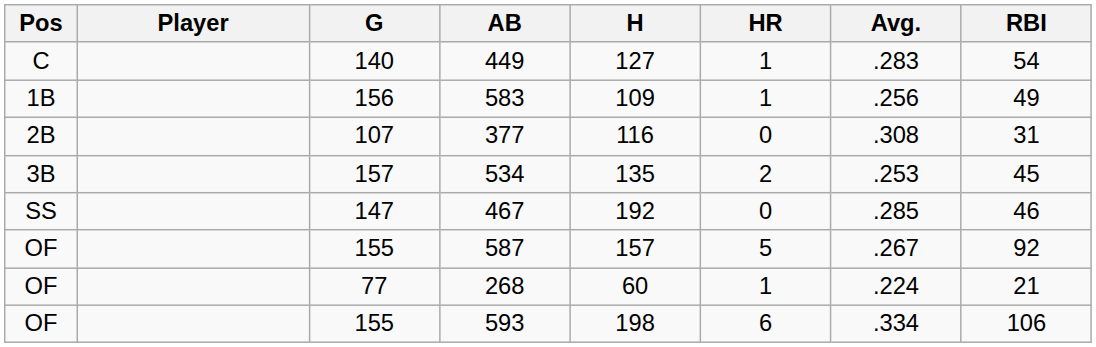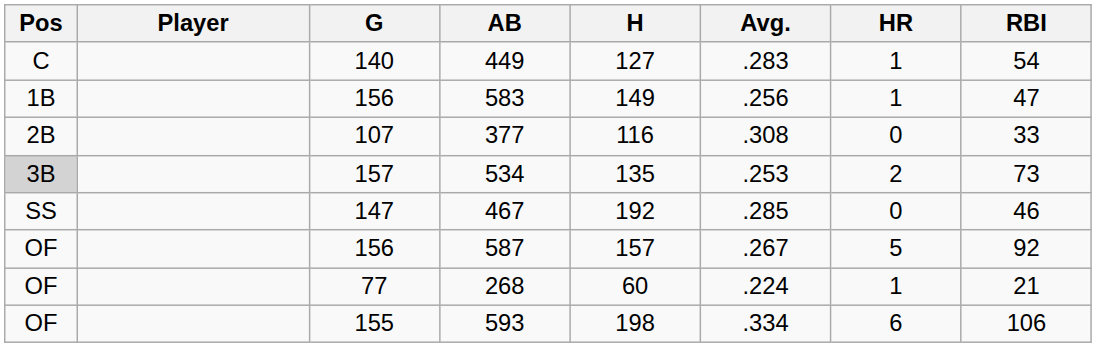 <table class="wikitable sortable">
 <tr>
 <th bgcolor="#DDDDFF" width="5%">Pos</th>
 <th bgcolor="#DDDDFF" width="16%">Player</th>
 <th bgcolor="#DDDDFF" width="9%">G</th>
 <th bgcolor="#DDDDFF" width="9%">AB</th>
 <th bgcolor="#DDDDFF" width="9%">H</th>
+<th bgcolor="#DDDDFF" width="9%">Avg.</th>
 <th bgcolor="#DDDDFF" width="9%">HR</th>
-<th bgcolor="#DDDDFF" width="9%">Avg.</th>
 <th bgcolor="#DDDDFF" width="9%">RBI</th>
 </tr>
 <tr align="center">
 <td>C</td>
 <td></td>
 <td>140</td>
 <td>449</td>
 <td>127</td>
+<td>.283</td>
 <td>1</td>
-<td>.283</td>
 <td>54</td>
 </tr>
 <tr align="center">
 <td>1B</td>
 <td></td>
 <td>156</td>
 <td>583</td>
-<td>109</td>
+<td>149</td>
+<td>.256</td>
 <td>1</td>
-<td>.256</td>
-<td>49</td>
+<td>47</td>
 </tr>
 <tr align="center">
 <td>2B</td>
 <td></td>
 <td>107</td>
 <td>377</td>
 <td>116</td>
+<td>.308</td>
 <td>0</td>
-<td>.308</td>
-<td>31</td>
+<td>33</td>
 </tr>
 <tr align="center">
-<td>3B</td>
+<td style="background: lightgrey;">3B</td>
 <td></td>
 <td>157</td>
 <td>534</td>
 <td>135</td>
+<td>.253</td>
 <td>2</td>
-<td>.253</td>
-<td>45</td>
+<td>73</td>
 </tr>
 <tr align="center">
 <td>SS</td>
 <td></td>
 <td>147</td>
 <td>467</td>
 <td>192</td>
+<td>.285</td>
 <td>0</td>
-<td>.285</td>
 <td>46</td>
 </tr>
 <tr align="center">
 <td>OF</td>
 <td></td>
-<td>155</td>
+<td>156</td>
 <td>587</td>
 <td>157</td>
+<td>.267</td>
 <td>5</td>
-<td>.267</td>
 <td>92</td>
 </tr>
 <tr align="center">
 <td>OF</td>
 <td></td>
 <td>77</td>
 <td>268</td>
 <td>60</td>
+<td>.224</td>
 <td>1</td>
-<td>.224</td>
 <td>21</td>
 </tr>
 <tr align="center">
 <td>OF</td>
 <td></td>
 <td>155</td>
 <td>593</td>
 <td>198</td>
+<td>.334</td>
 <td>6</td>
-<td>.334</td>
 <td>106</td>
 </tr>
 </table>
